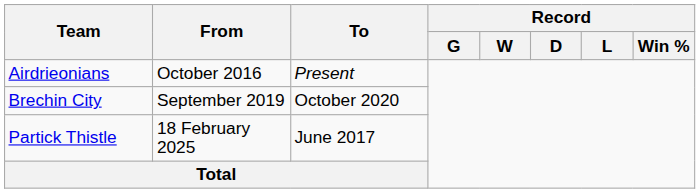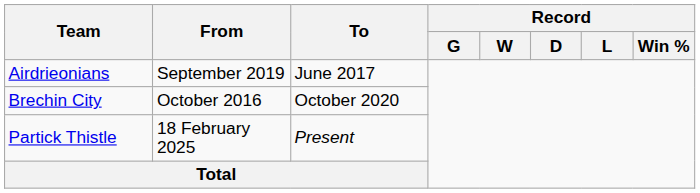 <table class="wikitable" style="text-align: center">
 <tr>
 <th rowspan="2!" style="width:130px;">Team</th>
 <th rowspan="2!" style="width:120px;">From</th>
 <th rowspan="2!" style="width:120px;">To</th>
 <th colspan=5>Record</th>
 </tr>
 <tr>
 <th width=40>G</th>
 <th width=40>W</th>
 <th width=40>D</th>
 <th width=40>L</th>
 <th width=50>Win %</th>
 </tr>
 <tr>
 <td align=left><a href='#'>Airdrieonians</a></td>
-<td align=left>October 2016</td>
-<td align=left><em>Present</em><br></td>
+<td align=left>September 2019</td>
+<td align=left>June 2017<br></td>
 </tr>
 <tr>
 <td align=left><a href='#'>Brechin City</a></td>
-<td align=left>September 2019</td>
+<td align=left>October 2016</td>
 <td align=left>October 2020<br></td>
 </tr>
 <tr>
 <td align=left><a href='#'>Partick Thistle</a></td>
 <td align=left>18 February 2025</td>
-<td align=left>June 2017<br></td>
+<td align=left><em>Present</em><br></td>
 </tr>
 <tr>
 <th colspan=3>Total<br></th>
 </tr>
 </table>
